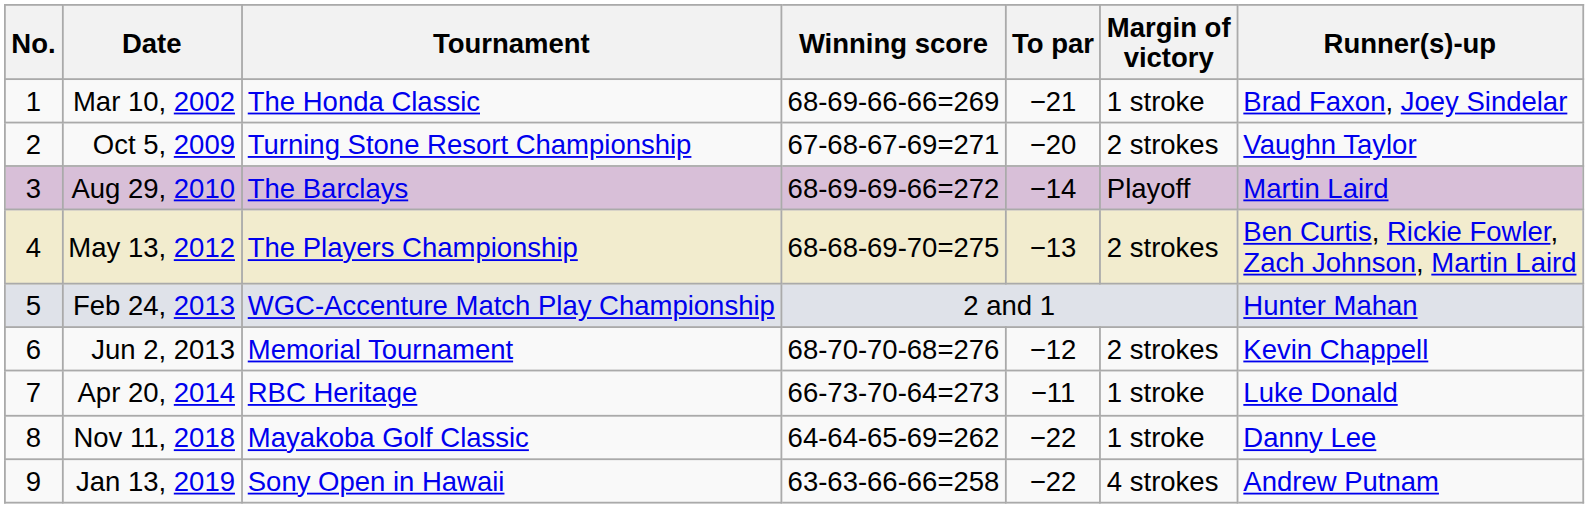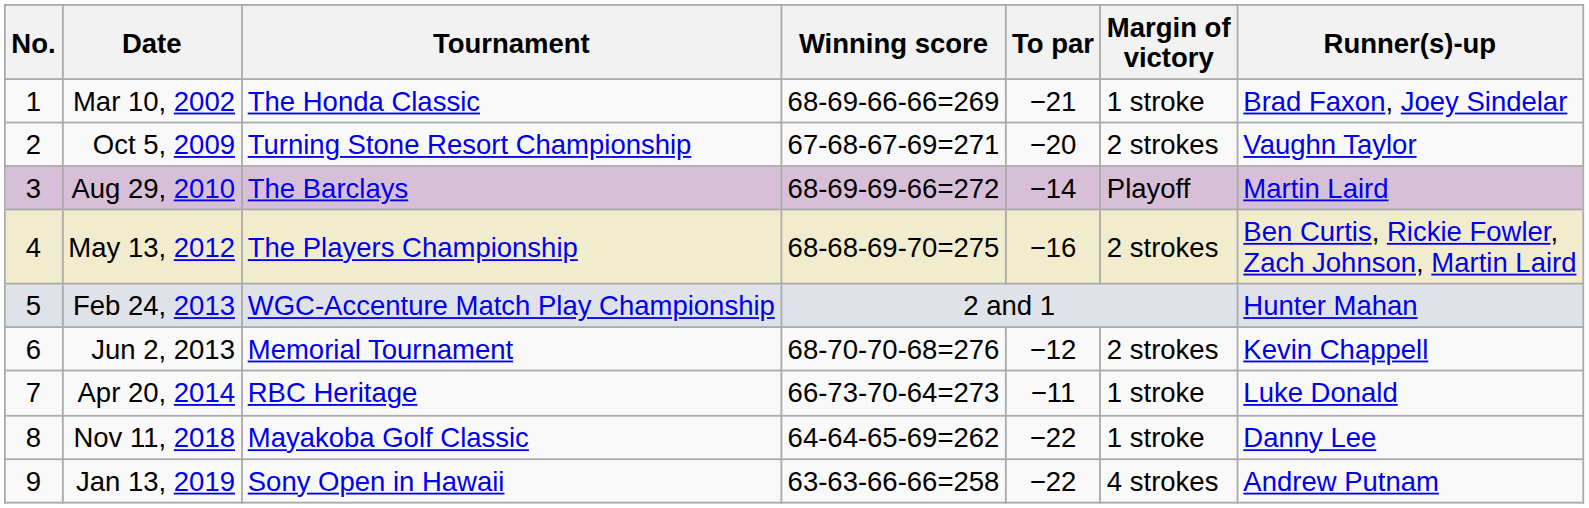 <table class="wikitable" style="font-size:95%;">
 <tr>
 <th>No.</th>
 <th>Date</th>
 <th>Tournament</th>
 <th>Winning score</th>
 <th>To par</th>
 <th>Margin of<br>victory</th>
 <th>Runner(s)-up</th>
 </tr>
 <tr>
 <td align=center>1</td>
 <td align=right>Mar 10, <a href='#'>2002</a></td>
 <td><a href='#'>The Honda Classic</a></td>
 <td align=right>68-69-66-66=269</td>
 <td align=center>−21</td>
 <td>1 stroke</td>
 <td> <a href='#'>Brad Faxon</a>,  <a href='#'>Joey Sindelar</a></td>
 </tr>
 <tr>
 <td align=center>2</td>
 <td align=right>Oct 5, <a href='#'>2009</a></td>
 <td><a href='#'>Turning Stone Resort Championship</a></td>
 <td align=right>67-68-67-69=271</td>
 <td align=center>−20</td>
 <td>2 strokes</td>
 <td> <a href='#'>Vaughn Taylor</a></td>
 </tr>
 <tr style="background:#D8BFD8;">
 <td align=center>3</td>
 <td align=right>Aug 29, <a href='#'>2010</a></td>
 <td><a href='#'>The Barclays</a></td>
 <td align=right>68-69-69-66=272</td>
 <td align=center>−14</td>
 <td>Playoff</td>
 <td> <a href='#'>Martin Laird</a></td>
 </tr>
 <tr style="background:#f2ecce;">
 <td align=center>4</td>
 <td align=right>May 13, <a href='#'>2012</a></td>
 <td><a href='#'>The Players Championship</a></td>
 <td align=right>68-68-69-70=275</td>
-<td align=center>−13</td>
+<td align=center>−16</td>
 <td>2 strokes</td>
 <td> <a href='#'>Ben Curtis</a>,  <a href='#'>Rickie Fowler</a>,<br> <a href='#'>Zach Johnson</a>,  <a href='#'>Martin Laird</a></td>
 </tr>
 <tr style="background:#dfe2e9;">
 <td align=center>5</td>
 <td align=right>Feb 24, <a href='#'>2013</a></td>
 <td><a href='#'>WGC-Accenture Match Play Championship</a></td>
 <td colspan=3 align=center>2 and 1</td>
 <td> <a href='#'>Hunter Mahan</a></td>
 </tr>
 <tr>
 <td align=center>6</td>
 <td align=right>Jun 2, 2013</td>
 <td><a href='#'>Memorial Tournament</a></td>
 <td align=right>68-70-70-68=276</td>
 <td align=center>−12</td>
 <td>2 strokes</td>
 <td> <a href='#'>Kevin Chappell</a></td>
 </tr>
 <tr>
 <td align=center>7</td>
 <td align=right>Apr 20, <a href='#'>2014</a></td>
 <td><a href='#'>RBC Heritage</a></td>
 <td align=right>66-73-70-64=273</td>
 <td align=center>−11</td>
 <td>1 stroke</td>
 <td> <a href='#'>Luke Donald</a></td>
 </tr>
 <tr>
 <td align=center>8</td>
 <td align=right>Nov 11, <a href='#'>2018</a></td>
 <td><a href='#'>Mayakoba Golf Classic</a></td>
 <td align=right>64-64-65-69=262</td>
 <td align=center>−22</td>
 <td>1 stroke</td>
 <td> <a href='#'>Danny Lee</a></td>
 </tr>
 <tr>
 <td align=center>9</td>
 <td align=right>Jan 13, <a href='#'>2019</a></td>
 <td><a href='#'>Sony Open in Hawaii</a></td>
 <td align=right>63-63-66-66=258</td>
 <td align=center>−22</td>
 <td>4 strokes</td>
 <td> <a href='#'>Andrew Putnam</a></td>
 </tr>
 </table>
